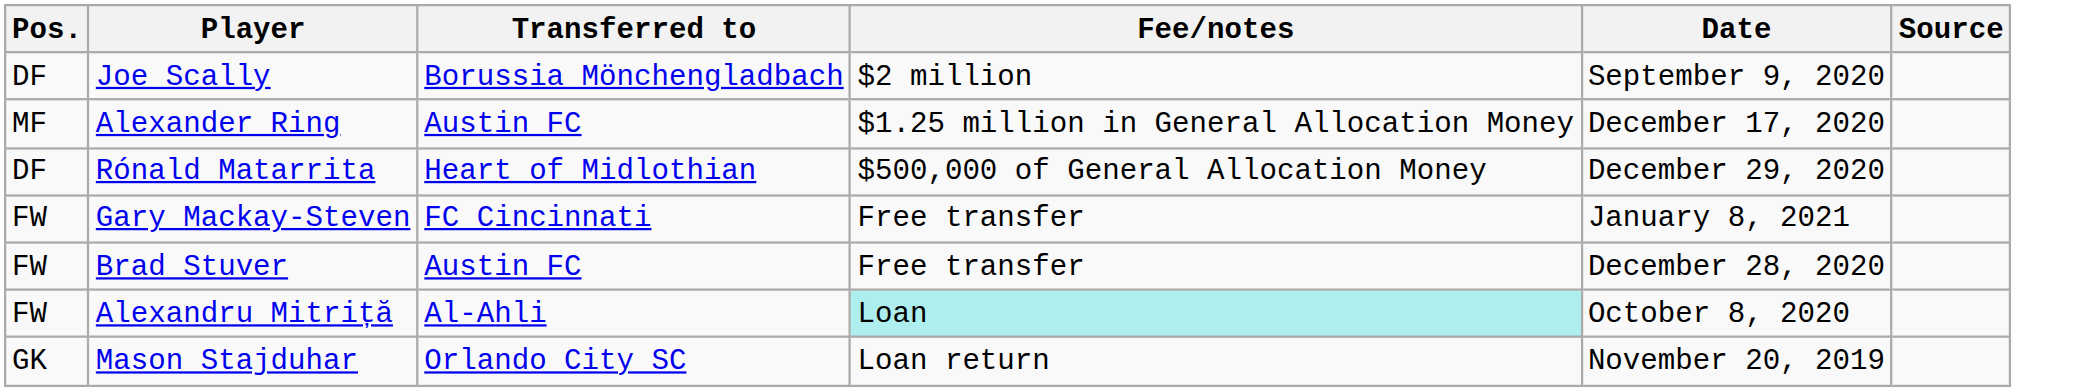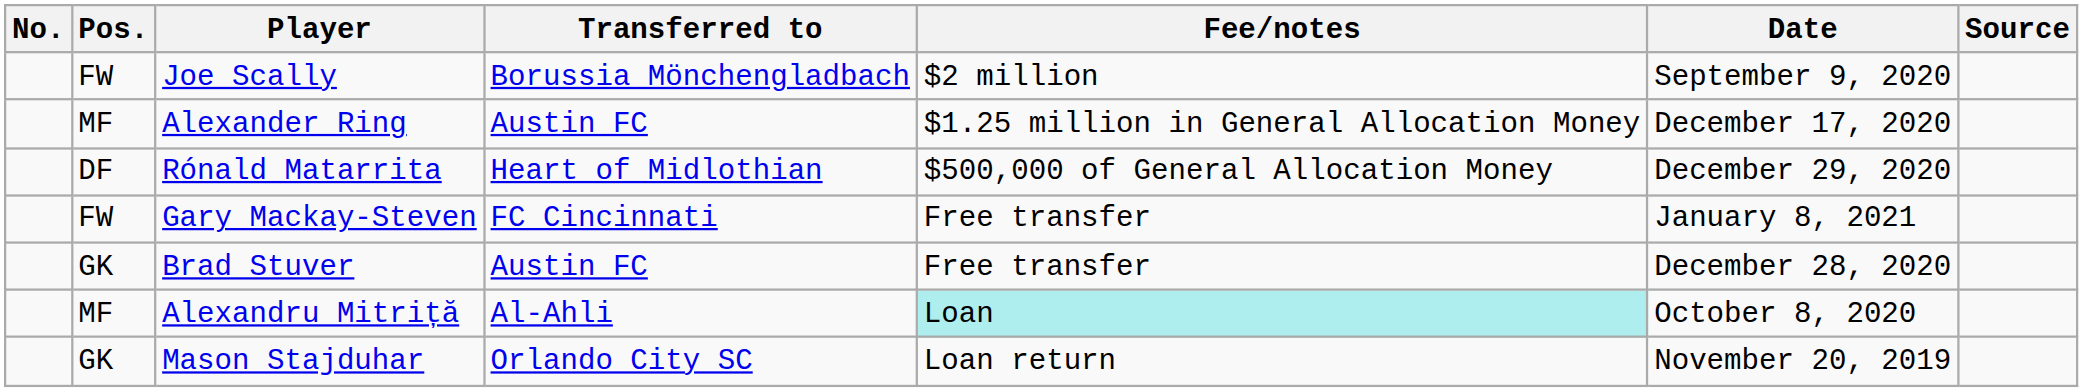 <table class="wikitable sortable">
 <tr>
+<th>No.</th>
 <th>Pos.</th>
 <th>Player</th>
 <th>Transferred to</th>
 <th>Fee/notes</th>
 <th>Date</th>
 <th>Source</th>
 </tr>
 <tr>
-<td>DF</td>
+<td></td>
+<td>FW</td>
 <td> <a href='#'>Joe Scally</a></td>
 <td> <a href='#'>Borussia Mönchengladbach</a></td>
 <td>$2 million</td>
 <td>September 9, 2020</td>
 <td></td>
 </tr>
 <tr>
+<td></td>
 <td>MF</td>
 <td> <a href='#'>Alexander Ring</a></td>
 <td> <a href='#'>Austin FC</a></td>
 <td>$1.25 million in General Allocation Money</td>
 <td>December 17, 2020</td>
 <td></td>
 </tr>
 <tr>
+<td></td>
 <td>DF</td>
 <td> <a href='#'>Rónald Matarrita</a></td>
 <td> <a href='#'>Heart of Midlothian</a></td>
 <td>$500,000 of General Allocation Money</td>
 <td>December 29, 2020</td>
 <td></td>
 </tr>
 <tr>
+<td></td>
 <td>FW</td>
 <td> <a href='#'>Gary Mackay-Steven</a></td>
 <td> <a href='#'>FC Cincinnati</a></td>
 <td>Free transfer</td>
 <td>January 8, 2021</td>
 <td></td>
 </tr>
 <tr>
-<td>FW</td>
+<td></td>
+<td>GK</td>
 <td> <a href='#'>Brad Stuver</a></td>
 <td> <a href='#'>Austin FC</a></td>
 <td>Free transfer</td>
 <td>December 28, 2020</td>
 <td></td>
 </tr>
 <tr>
-<td>FW</td>
+<td></td>
+<td>MF</td>
 <td> <a href='#'>Alexandru Mitriță</a></td>
 <td> <a href='#'>Al-Ahli</a></td>
 <td style="background: paleturquoise;">Loan</td>
 <td>October 8, 2020</td>
 <td></td>
 </tr>
 <tr>
+<td></td>
 <td>GK</td>
 <td> <a href='#'>Mason Stajduhar</a></td>
 <td> <a href='#'>Orlando City SC</a></td>
 <td>Loan return</td>
 <td>November 20, 2019</td>
 <td></td>
 </tr>
 </table>
